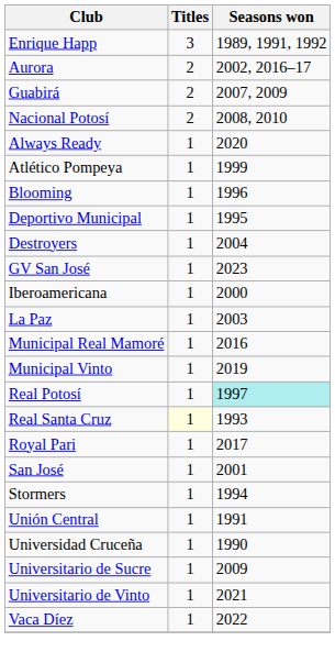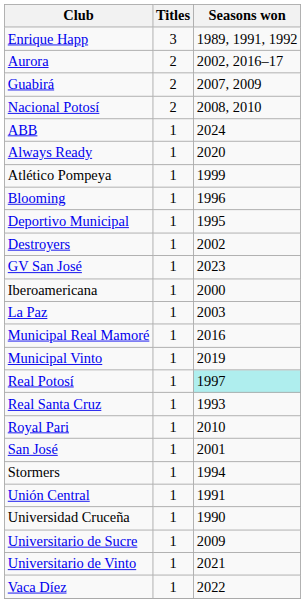 <table class="wikitable sortable plainrowheaders">
 <tr>
 <th scope=col>Club</th>
 <th scope=col>Titles</th>
 <th scope=col>Seasons won</th>
 </tr>
 <tr>
 <td><a href='#'>Enrique Happ</a></td>
 <td align=center>3</td>
 <td>1989, 1991, 1992</td>
 </tr>
 <tr>
 <td><a href='#'>Aurora</a></td>
 <td align=center>2</td>
 <td>2002, 2016–17</td>
 </tr>
 <tr>
 <td><a href='#'>Guabirá</a></td>
 <td align=center>2</td>
 <td>2007, 2009</td>
 </tr>
 <tr>
 <td><a href='#'>Nacional Potosí</a></td>
 <td align=center>2</td>
 <td>2008, 2010</td>
 </tr>
 <tr>
+<td><a href='#'>ABB</a></td>
+<td align=center>1</td>
+<td>2024</td>
+</tr>
+<tr>
 <td><a href='#'>Always Ready</a></td>
 <td align=center>1</td>
 <td>2020</td>
 </tr>
 <tr>
 <td>Atlético Pompeya</td>
 <td align=center>1</td>
 <td>1999</td>
 </tr>
 <tr>
 <td><a href='#'>Blooming</a></td>
 <td align=center>1</td>
 <td>1996</td>
 </tr>
 <tr>
 <td><a href='#'>Deportivo Municipal</a></td>
 <td align=center>1</td>
 <td>1995</td>
 </tr>
 <tr>
 <td><a href='#'>Destroyers</a></td>
 <td align=center>1</td>
-<td>2004</td>
+<td>2002</td>
 </tr>
 <tr>
 <td><a href='#'>GV San José</a></td>
 <td align=center>1</td>
 <td>2023</td>
 </tr>
 <tr>
 <td>Iberoamericana</td>
 <td align=center>1</td>
 <td>2000</td>
 </tr>
 <tr>
 <td><a href='#'>La Paz</a></td>
 <td align=center>1</td>
 <td>2003</td>
 </tr>
 <tr>
 <td><a href='#'>Municipal Real Mamoré</a></td>
 <td align=center>1</td>
 <td>2016</td>
 </tr>
 <tr>
 <td><a href='#'>Municipal Vinto</a></td>
 <td align=center>1</td>
 <td>2019</td>
 </tr>
 <tr>
 <td><a href='#'>Real Potosí</a></td>
 <td align=center>1</td>
 <td style="background: paleturquoise;">1997</td>
 </tr>
 <tr>
 <td><a href='#'>Real Santa Cruz</a></td>
-<td align=center style="background: lightyellow;">1</td>
+<td align=center>1</td>
 <td>1993</td>
 </tr>
 <tr>
 <td><a href='#'>Royal Pari</a></td>
 <td align=center>1</td>
-<td>2017</td>
+<td>2010</td>
 </tr>
 <tr>
 <td><a href='#'>San José</a></td>
 <td align=center>1</td>
 <td>2001</td>
 </tr>
 <tr>
 <td>Stormers</td>
 <td align=center>1</td>
 <td>1994</td>
 </tr>
 <tr>
 <td><a href='#'>Unión Central</a></td>
 <td align=center>1</td>
 <td>1991</td>
 </tr>
 <tr>
 <td>Universidad Cruceña</td>
 <td align=center>1</td>
 <td>1990</td>
 </tr>
 <tr>
 <td><a href='#'>Universitario de Sucre</a></td>
 <td align=center>1</td>
 <td>2009</td>
 </tr>
 <tr>
 <td><a href='#'>Universitario de Vinto</a></td>
 <td align=center>1</td>
 <td>2021</td>
 </tr>
 <tr>
 <td><a href='#'>Vaca Díez</a></td>
 <td align=center>1</td>
 <td>2022</td>
 </tr>
 <tr>
 </tr>
 </table>
